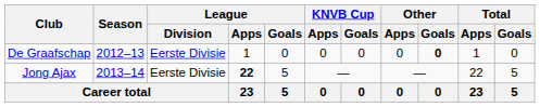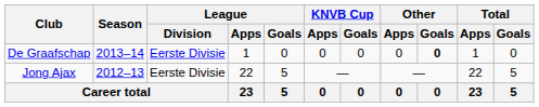 <table class="wikitable" style="text-align:center">
 <tr>
 <th rowspan=2>Club</th>
 <th rowspan=2>Season</th>
 <th colspan=3>League</th>
 <th colspan=2><a href='#'>KNVB Cup</a></th>
 <th colspan=2>Other</th>
 <th colspan=2>Total</th>
 </tr>
 <tr>
 <th>Division</th>
 <th>Apps</th>
 <th>Goals</th>
 <th>Apps</th>
 <th>Goals</th>
 <th>Apps</th>
 <th>Goals</th>
 <th>Apps</th>
 <th>Goals</th>
 </tr>
 <tr>
 <td><a href='#'>De Graafschap</a></td>
-<td><a href='#'>2012–13</a></td>
+<td><a href='#'>2013–14</a></td>
 <td><a href='#'>Eerste Divisie</a></td>
 <td>1</td>
 <td>0</td>
 <td>0</td>
 <td>0</td>
 <td>0</td>
 <td><strong>0</strong></td>
 <td>1</td>
 <td>0</td>
 </tr>
 <tr>
 <td><a href='#'>Jong Ajax</a></td>
-<td><a href='#'>2013–14</a></td>
+<td><a href='#'>2012–13</a></td>
 <td>Eerste Divisie</td>
-<td><strong>22</strong></td>
+<td>22</td>
 <td>5</td>
 <td colspan=2>—</td>
 <td colspan=2>—</td>
 <td>22</td>
 <td>5</td>
 </tr>
 <tr>
 <th colspan=3>Career total</th>
 <th>23</th>
 <th>5</th>
 <th>0</th>
 <th>0</th>
 <th>0</th>
 <th>0</th>
 <th>23</th>
 <th>5</th>
 </tr>
 </table>
